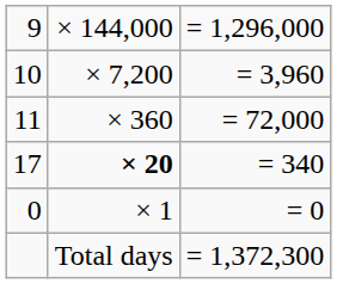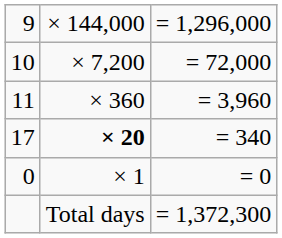 <table class="wikitable" style="margin:1em auto;">
 <tr align=right>
 <td>9</td>
 <td>× 144,000</td>
 <td>= 1,296,000</td>
 </tr>
 <tr align=right>
 <td>10</td>
 <td>× 7,200</td>
-<td>= 3,960</td>
+<td>= 72,000</td>
 </tr>
 <tr align=right>
 <td>11</td>
 <td>× 360</td>
-<td>= 72,000</td>
+<td>= 3,960</td>
 </tr>
 <tr align=right>
 <td>17</td>
 <td><strong>× 20</strong></td>
 <td>= 340</td>
 </tr>
 <tr align=right>
 <td>0</td>
 <td>× 1</td>
 <td>= 0</td>
 </tr>
 <tr>
 <td></td>
 <td>Total days</td>
 <td>= 1,372,300</td>
 </tr>
 </table>
